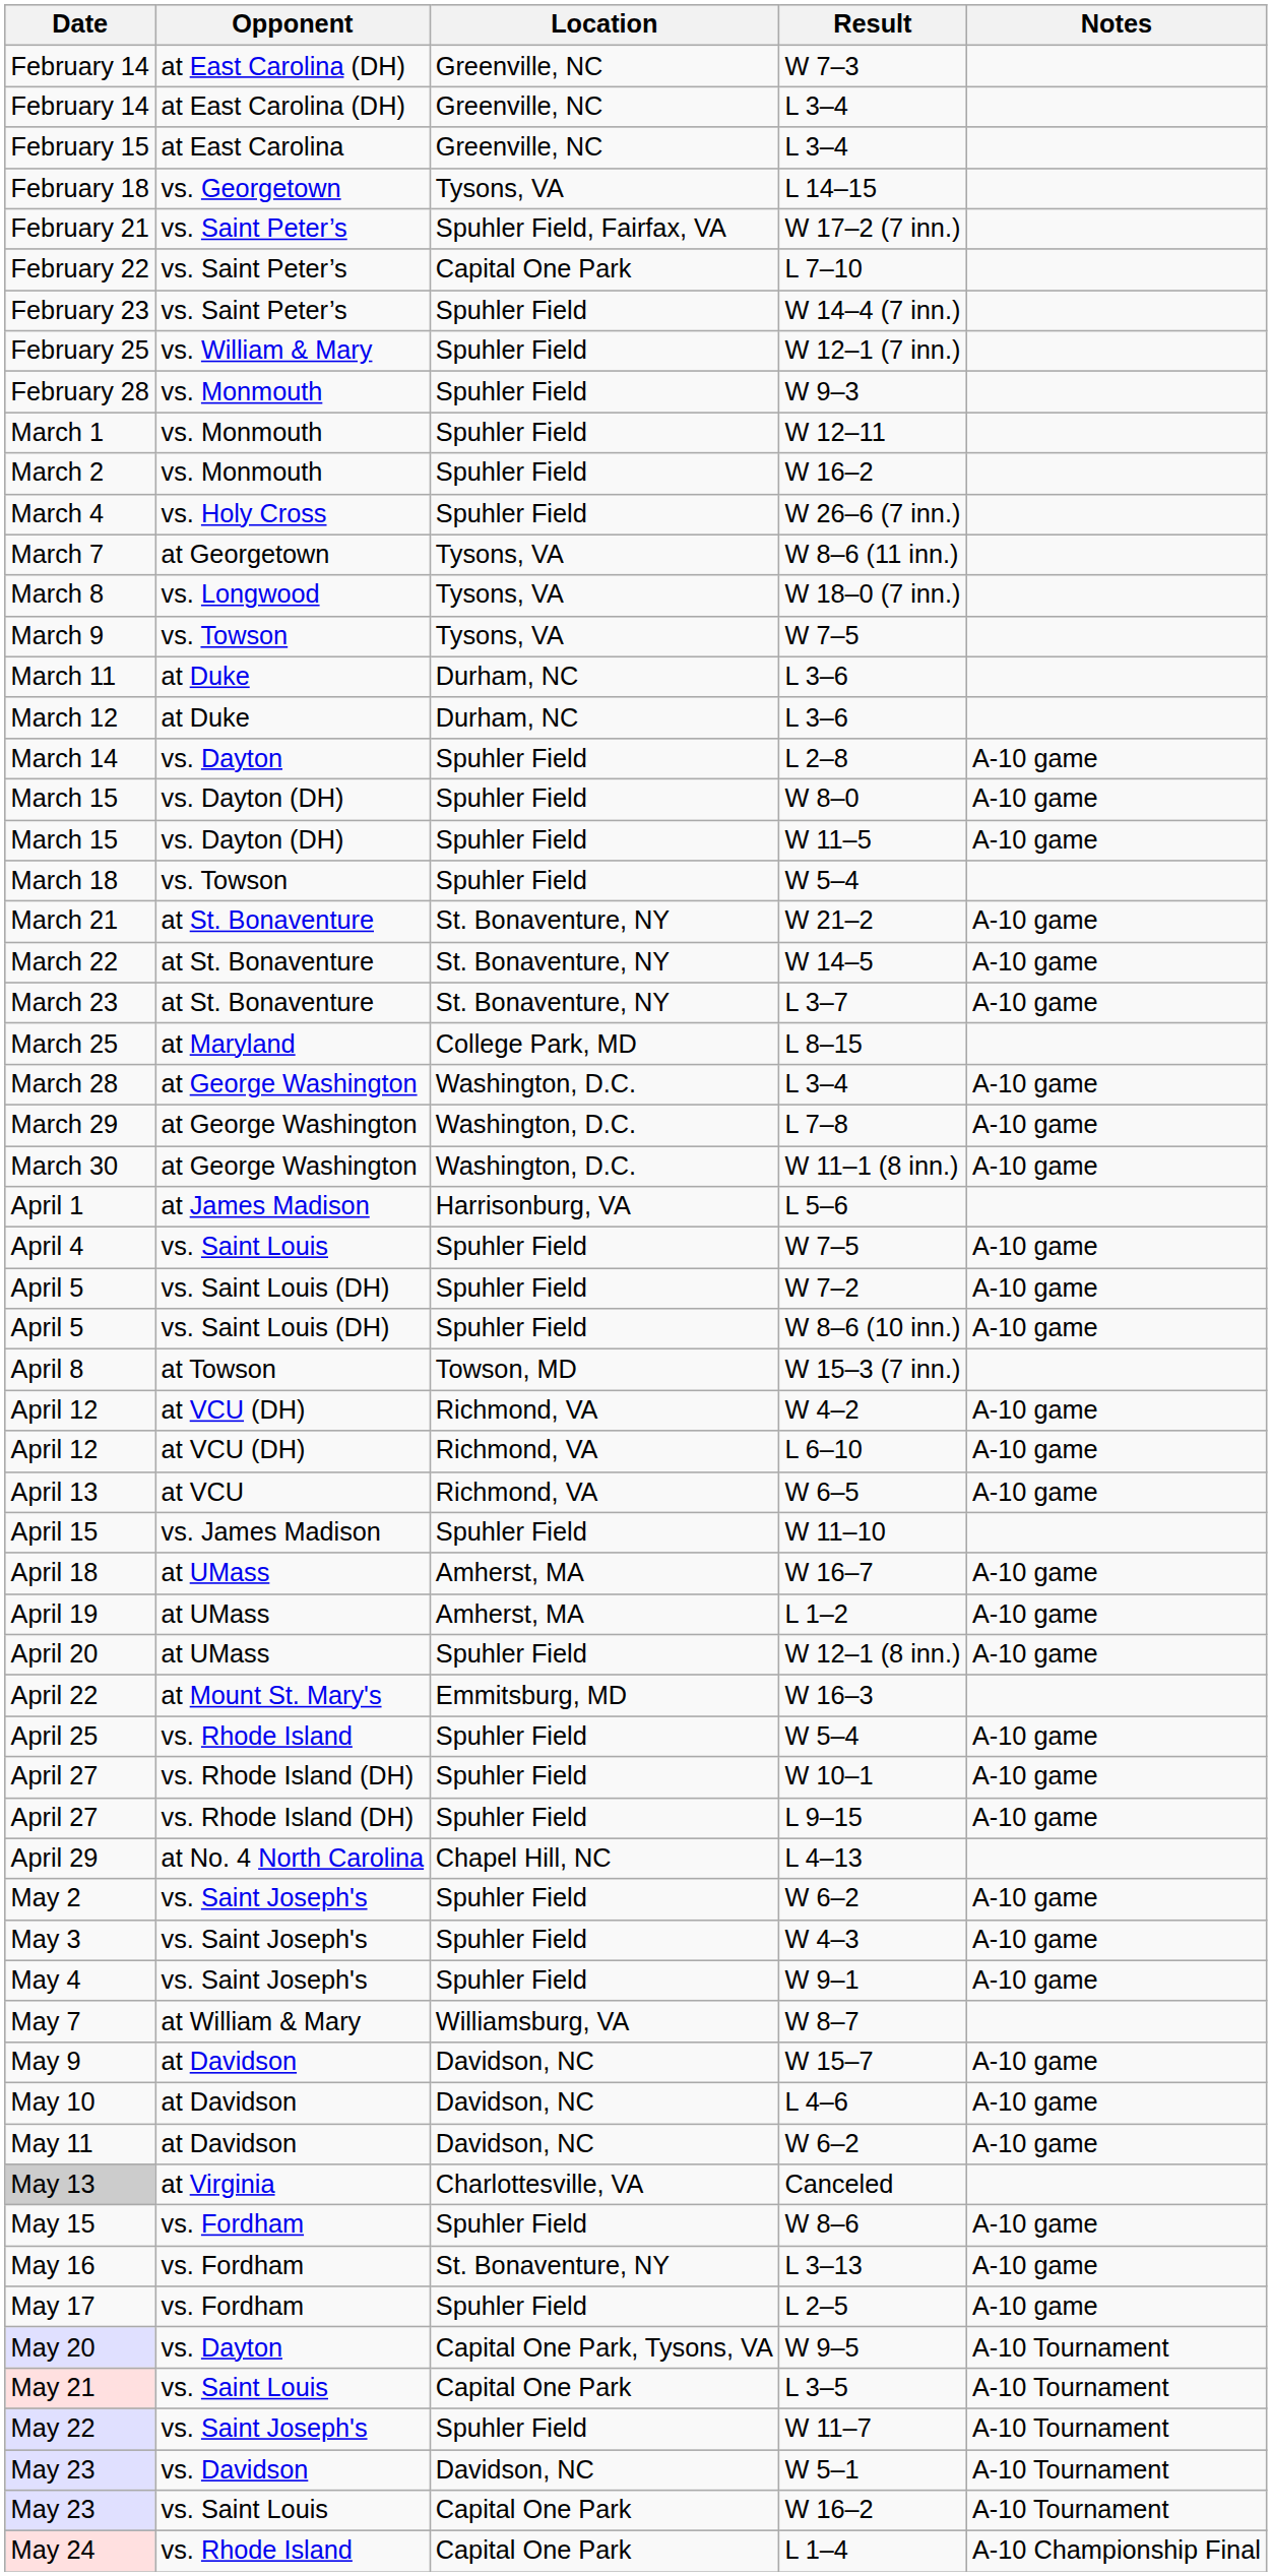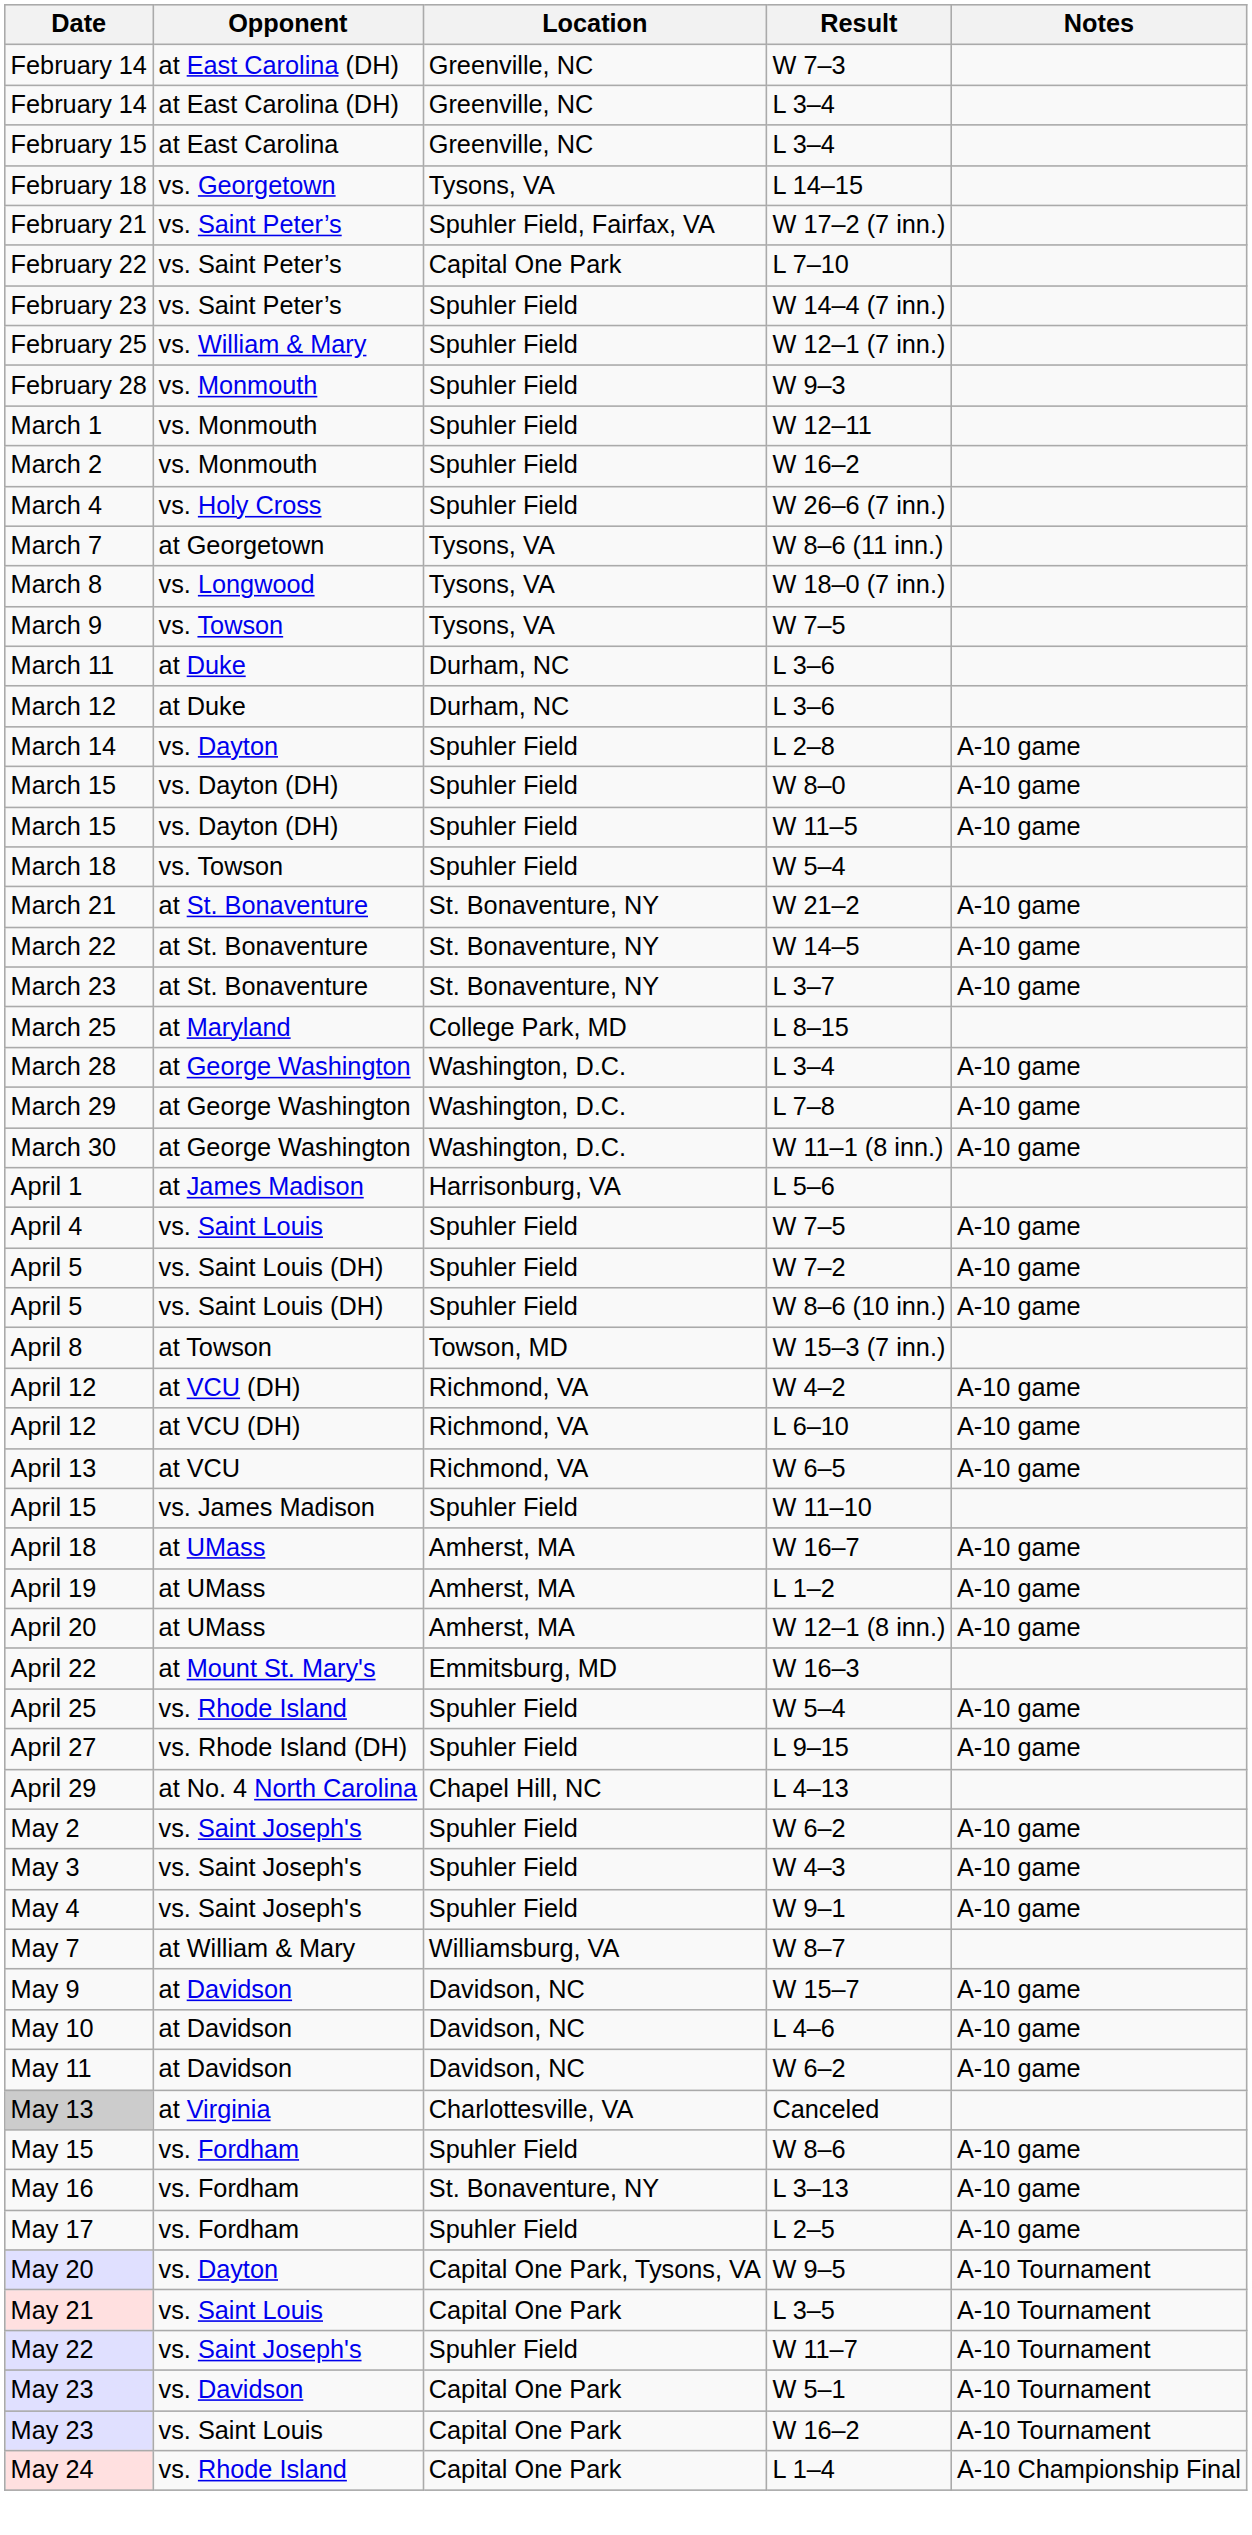 <table class="wikitable sortable">
 <tr>
 <th>Date</th>
 <th>Opponent</th>
 <th>Location</th>
 <th>Result</th>
 <th>Notes</th>
 </tr>
 <tr>
 <td>February 14</td>
 <td>at <a href='#'>East Carolina</a> (DH)</td>
 <td>Greenville, NC</td>
 <td>W 7–3</td>
 <td></td>
 </tr>
 <tr>
 <td>February 14</td>
 <td>at East Carolina (DH)</td>
 <td>Greenville, NC</td>
 <td>L 3–4</td>
 <td></td>
 </tr>
 <tr>
 <td>February 15</td>
 <td>at East Carolina</td>
 <td>Greenville, NC</td>
 <td>L 3–4</td>
 <td></td>
 </tr>
 <tr>
 <td>February 18</td>
 <td>vs. <a href='#'>Georgetown</a></td>
 <td>Tysons, VA</td>
 <td>L 14–15</td>
 <td></td>
 </tr>
 <tr>
 <td>February 21</td>
 <td>vs. <a href='#'>Saint Peter’s</a></td>
 <td>Spuhler Field, Fairfax, VA</td>
 <td>W 17–2 (7 inn.)</td>
 <td></td>
 </tr>
 <tr>
 <td>February 22</td>
 <td>vs. Saint Peter’s</td>
 <td>Capital One Park</td>
 <td>L 7–10</td>
 <td></td>
 </tr>
 <tr>
 <td>February 23</td>
 <td>vs. Saint Peter’s</td>
 <td>Spuhler Field</td>
 <td>W 14–4 (7 inn.)</td>
 <td></td>
 </tr>
 <tr>
 <td>February 25</td>
 <td>vs. <a href='#'>William & Mary</a></td>
 <td>Spuhler Field</td>
 <td>W 12–1 (7 inn.)</td>
 <td></td>
 </tr>
 <tr>
 <td>February 28</td>
 <td>vs. <a href='#'>Monmouth</a></td>
 <td>Spuhler Field</td>
 <td>W 9–3</td>
 <td></td>
 </tr>
 <tr>
 <td>March 1</td>
 <td>vs. Monmouth</td>
 <td>Spuhler Field</td>
 <td>W 12–11</td>
 <td></td>
 </tr>
 <tr>
 <td>March 2</td>
 <td>vs. Monmouth</td>
 <td>Spuhler Field</td>
 <td>W 16–2</td>
 <td></td>
 </tr>
 <tr>
 <td>March 4</td>
 <td>vs. <a href='#'>Holy Cross</a></td>
 <td>Spuhler Field</td>
 <td>W 26–6 (7 inn.)</td>
 <td></td>
 </tr>
 <tr>
 <td>March 7</td>
 <td>at Georgetown</td>
 <td>Tysons, VA</td>
 <td>W 8–6 (11 inn.)</td>
 <td></td>
 </tr>
 <tr>
 <td>March 8</td>
 <td>vs. <a href='#'>Longwood</a></td>
 <td>Tysons, VA</td>
 <td>W 18–0 (7 inn.)</td>
 <td></td>
 </tr>
 <tr>
 <td>March 9</td>
 <td>vs. <a href='#'>Towson</a></td>
 <td>Tysons, VA</td>
 <td>W 7–5</td>
 <td></td>
 </tr>
 <tr>
 <td>March 11</td>
 <td>at <a href='#'>Duke</a></td>
 <td>Durham, NC</td>
 <td>L 3–6</td>
 <td></td>
 </tr>
 <tr>
 <td>March 12</td>
 <td>at Duke</td>
 <td>Durham, NC</td>
 <td>L 3–6</td>
 <td></td>
 </tr>
 <tr>
 <td>March 14</td>
 <td>vs. <a href='#'>Dayton</a></td>
 <td>Spuhler Field</td>
 <td>L 2–8</td>
 <td>A-10 game</td>
 </tr>
 <tr>
 <td>March 15</td>
 <td>vs. Dayton (DH)</td>
 <td>Spuhler Field</td>
 <td>W 8–0</td>
 <td>A-10 game</td>
 </tr>
 <tr>
 <td>March 15</td>
 <td>vs. Dayton (DH)</td>
 <td>Spuhler Field</td>
 <td>W 11–5</td>
 <td>A-10 game</td>
 </tr>
 <tr>
 <td>March 18</td>
 <td>vs. Towson</td>
 <td>Spuhler Field</td>
 <td>W 5–4</td>
 <td></td>
 </tr>
 <tr>
 <td>March 21</td>
 <td>at <a href='#'>St. Bonaventure</a></td>
 <td>St. Bonaventure, NY</td>
 <td>W 21–2</td>
 <td>A-10 game</td>
 </tr>
 <tr>
 <td>March 22</td>
 <td>at St. Bonaventure</td>
 <td>St. Bonaventure, NY</td>
 <td>W 14–5</td>
 <td>A-10 game</td>
 </tr>
 <tr>
 <td>March 23</td>
 <td>at St. Bonaventure</td>
 <td>St. Bonaventure, NY</td>
 <td>L 3–7</td>
 <td>A-10 game</td>
 </tr>
 <tr>
 <td>March 25</td>
 <td>at <a href='#'>Maryland</a></td>
 <td>College Park, MD</td>
 <td>L 8–15</td>
 <td></td>
 </tr>
 <tr>
 <td>March 28</td>
 <td>at <a href='#'>George Washington</a></td>
 <td>Washington, D.C.</td>
 <td>L 3–4</td>
 <td>A-10 game</td>
 </tr>
 <tr>
 <td>March 29</td>
 <td>at George Washington</td>
 <td>Washington, D.C.</td>
 <td>L 7–8</td>
 <td>A-10 game</td>
 </tr>
 <tr>
 <td>March 30</td>
 <td>at George Washington</td>
 <td>Washington, D.C.</td>
 <td>W 11–1 (8 inn.)</td>
 <td>A-10 game</td>
 </tr>
 <tr>
 <td>April 1</td>
 <td>at <a href='#'>James Madison</a></td>
 <td>Harrisonburg, VA</td>
 <td>L 5–6</td>
 <td></td>
 </tr>
 <tr>
 <td>April 4</td>
 <td>vs. <a href='#'>Saint Louis</a></td>
 <td>Spuhler Field</td>
 <td>W 7–5</td>
 <td>A-10 game</td>
 </tr>
 <tr>
 <td>April 5</td>
 <td>vs. Saint Louis (DH)</td>
 <td>Spuhler Field</td>
 <td>W 7–2</td>
 <td>A-10 game</td>
 </tr>
 <tr>
 <td>April 5</td>
 <td>vs. Saint Louis (DH)</td>
 <td>Spuhler Field</td>
 <td>W 8–6 (10 inn.)</td>
 <td>A-10 game</td>
 </tr>
 <tr>
 <td>April 8</td>
 <td>at Towson</td>
 <td>Towson, MD</td>
 <td>W 15–3 (7 inn.)</td>
 <td></td>
 </tr>
 <tr>
 <td>April 12</td>
 <td>at <a href='#'>VCU</a> (DH)</td>
 <td>Richmond, VA</td>
 <td>W 4–2</td>
 <td>A-10 game</td>
 </tr>
 <tr>
 <td>April 12</td>
 <td>at VCU (DH)</td>
 <td>Richmond, VA</td>
 <td>L 6–10</td>
 <td>A-10 game</td>
 </tr>
 <tr>
 <td>April 13</td>
 <td>at VCU</td>
 <td>Richmond, VA</td>
 <td>W 6–5</td>
 <td>A-10 game</td>
 </tr>
 <tr>
 <td>April 15</td>
 <td>vs. James Madison</td>
 <td>Spuhler Field</td>
 <td>W 11–10</td>
 <td></td>
 </tr>
 <tr>
 <td>April 18</td>
 <td>at <a href='#'>UMass</a></td>
 <td>Amherst, MA</td>
 <td>W 16–7</td>
 <td>A-10 game</td>
 </tr>
 <tr>
 <td>April 19</td>
 <td>at UMass</td>
 <td>Amherst, MA</td>
 <td>L 1–2</td>
 <td>A-10 game</td>
 </tr>
 <tr>
 <td>April 20</td>
 <td>at UMass</td>
-<td>Spuhler Field</td>
+<td>Amherst, MA</td>
 <td>W 12–1 (8 inn.)</td>
 <td>A-10 game</td>
 </tr>
 <tr>
 <td>April 22</td>
 <td>at <a href='#'>Mount St. Mary's</a></td>
 <td>Emmitsburg, MD</td>
 <td>W 16–3</td>
 <td></td>
 </tr>
 <tr>
 <td>April 25</td>
 <td>vs. <a href='#'>Rhode Island</a></td>
 <td>Spuhler Field</td>
 <td>W 5–4</td>
-<td>A-10 game</td>
-</tr>
-<tr>
-<td>April 27</td>
-<td>vs. Rhode Island (DH)</td>
-<td>Spuhler Field</td>
-<td>W 10–1</td>
 <td>A-10 game</td>
 </tr>
 <tr>
 <td>April 27</td>
 <td>vs. Rhode Island (DH)</td>
 <td>Spuhler Field</td>
 <td>L 9–15</td>
 <td>A-10 game</td>
 </tr>
 <tr>
 <td>April 29</td>
 <td>at No. 4 <a href='#'>North Carolina</a></td>
 <td>Chapel Hill, NC</td>
 <td>L 4–13</td>
 <td></td>
 </tr>
 <tr>
 <td>May 2</td>
 <td>vs. <a href='#'>Saint Joseph's</a></td>
 <td>Spuhler Field</td>
 <td>W 6–2</td>
 <td>A-10 game</td>
 </tr>
 <tr>
 <td>May 3</td>
 <td>vs. Saint Joseph's</td>
 <td>Spuhler Field</td>
 <td>W 4–3</td>
 <td>A-10 game</td>
 </tr>
 <tr>
 <td>May 4</td>
 <td>vs. Saint Joseph's</td>
 <td>Spuhler Field</td>
 <td>W 9–1</td>
 <td>A-10 game</td>
 </tr>
 <tr>
 <td>May 7</td>
 <td>at William & Mary</td>
 <td>Williamsburg, VA</td>
 <td>W 8–7</td>
 <td></td>
 </tr>
 <tr>
 <td>May 9</td>
 <td>at <a href='#'>Davidson</a></td>
 <td>Davidson, NC</td>
 <td>W 15–7</td>
 <td>A-10 game</td>
 </tr>
 <tr>
 <td>May 10</td>
 <td>at Davidson</td>
 <td>Davidson, NC</td>
 <td>L 4–6</td>
 <td>A-10 game</td>
 </tr>
 <tr>
 <td>May 11</td>
 <td>at Davidson</td>
 <td>Davidson, NC</td>
 <td>W 6–2</td>
 <td>A-10 game</td>
 </tr>
 <tr>
 <td style="background:#cccccc;">May 13</td>
 <td>at <a href='#'>Virginia</a></td>
 <td>Charlottesville, VA</td>
 <td>Canceled</td>
 <td></td>
 </tr>
 <tr>
 <td>May 15</td>
 <td>vs. <a href='#'>Fordham</a></td>
 <td>Spuhler Field</td>
 <td>W 8–6</td>
 <td>A-10 game</td>
 </tr>
 <tr>
 <td>May 16</td>
 <td>vs. Fordham</td>
 <td>St. Bonaventure, NY</td>
 <td>L 3–13</td>
 <td>A-10 game</td>
 </tr>
 <tr>
 <td>May 17</td>
 <td>vs. Fordham</td>
 <td>Spuhler Field</td>
 <td>L 2–5</td>
 <td>A-10 game</td>
 </tr>
 <tr>
 <td style="background:#e0e0ff;">May 20</td>
 <td>vs. <a href='#'>Dayton</a></td>
 <td>Capital One Park, Tysons, VA</td>
 <td>W 9–5</td>
 <td>A-10 Tournament</td>
 </tr>
 <tr>
 <td style="background:#ffe0e0;">May 21</td>
 <td>vs. <a href='#'>Saint Louis</a></td>
 <td>Capital One Park</td>
 <td>L 3–5</td>
 <td>A-10 Tournament</td>
 </tr>
 <tr>
 <td style="background:#e0e0ff;">May 22</td>
 <td>vs. <a href='#'>Saint Joseph's</a></td>
 <td>Spuhler Field</td>
 <td>W 11–7</td>
 <td>A-10 Tournament</td>
 </tr>
 <tr>
 <td style="background:#e0e0ff;">May 23</td>
 <td>vs. <a href='#'>Davidson</a></td>
-<td>Davidson, NC</td>
+<td>Capital One Park</td>
 <td>W 5–1</td>
 <td>A-10 Tournament</td>
 </tr>
 <tr>
 <td style="background:#e0e0ff;">May 23</td>
 <td>vs. Saint Louis</td>
 <td>Capital One Park</td>
 <td>W 16–2</td>
 <td>A-10 Tournament</td>
 </tr>
 <tr>
 <td style="background:#ffe0e0;">May 24</td>
 <td>vs. <a href='#'>Rhode Island</a></td>
 <td>Capital One Park</td>
 <td>L 1–4</td>
 <td>A-10 Championship Final</td>
 </tr>
 </table>
